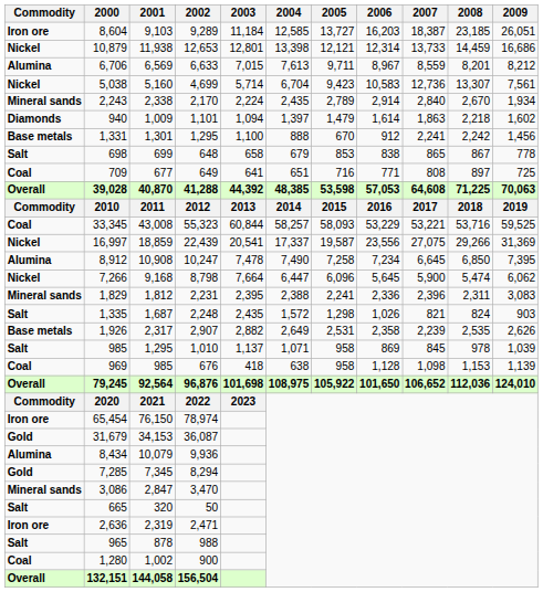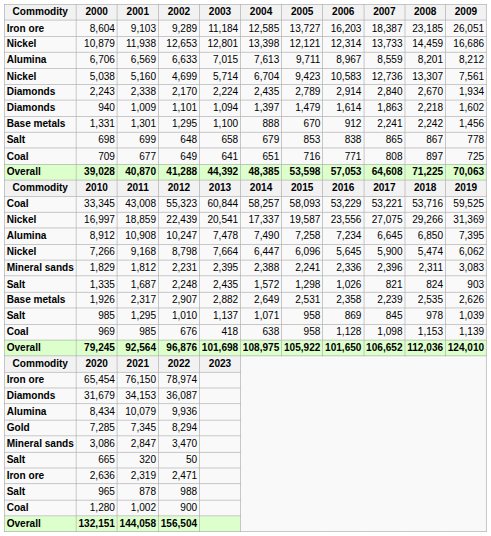 <table class="wikitable">
 <tr>
 <th>Commodity</th>
 <th>2000</th>
 <th>2001</th>
 <th>2002</th>
 <th>2003</th>
 <th>2004</th>
 <th>2005</th>
 <th>2006</th>
 <th>2007</th>
 <th>2008</th>
 <th>2009</th>
 </tr>
 <tr style="text-align:right;">
 <td align="left"><strong>Iron ore</strong></td>
 <td>8,604</td>
 <td>9,103</td>
 <td>9,289</td>
 <td>11,184</td>
 <td>12,585</td>
 <td>13,727</td>
 <td>16,203</td>
 <td>18,387</td>
 <td>23,185</td>
 <td>26,051</td>
 </tr>
 <tr style="text-align:right;">
 <td align="left"><strong>Nickel</strong></td>
 <td>10,879</td>
 <td>11,938</td>
 <td>12,653</td>
 <td>12,801</td>
 <td>13,398</td>
 <td>12,121</td>
 <td>12,314</td>
 <td>13,733</td>
 <td>14,459</td>
 <td>16,686</td>
 </tr>
 <tr style="text-align:right;">
 <td align="left"><strong>Alumina</strong></td>
 <td>6,706</td>
 <td>6,569</td>
 <td>6,633</td>
 <td>7,015</td>
 <td>7,613</td>
 <td>9,711</td>
 <td>8,967</td>
 <td>8,559</td>
 <td>8,201</td>
 <td>8,212</td>
 </tr>
 <tr style="text-align:right;">
 <td align="left"><strong>Nickel</strong></td>
 <td>5,038</td>
 <td>5,160</td>
 <td>4,699</td>
 <td>5,714</td>
 <td>6,704</td>
 <td>9,423</td>
 <td>10,583</td>
 <td>12,736</td>
 <td>13,307</td>
 <td>7,561</td>
 </tr>
 <tr style="text-align:right;">
-<td align="left"><strong>Mineral sands</strong></td>
+<td align="left"><strong>Diamonds</strong></td>
 <td>2,243</td>
 <td>2,338</td>
 <td>2,170</td>
 <td>2,224</td>
 <td>2,435</td>
 <td>2,789</td>
 <td>2,914</td>
 <td>2,840</td>
 <td>2,670</td>
 <td>1,934</td>
 </tr>
 <tr style="text-align:right;">
 <td align="left"><strong>Diamonds</strong></td>
 <td>940</td>
 <td>1,009</td>
 <td>1,101</td>
 <td>1,094</td>
 <td>1,397</td>
 <td>1,479</td>
 <td>1,614</td>
 <td>1,863</td>
 <td>2,218</td>
 <td>1,602</td>
 </tr>
 <tr style="text-align:right;">
 <td align="left"><strong>Base metals</strong></td>
 <td>1,331</td>
 <td>1,301</td>
 <td>1,295</td>
 <td>1,100</td>
 <td>888</td>
 <td>670</td>
 <td>912</td>
 <td>2,241</td>
 <td>2,242</td>
 <td>1,456</td>
 </tr>
 <tr style="text-align:right;">
 <td align="left"><strong>Salt</strong></td>
 <td>698</td>
 <td>699</td>
 <td>648</td>
 <td>658</td>
 <td>679</td>
 <td>853</td>
 <td>838</td>
 <td>865</td>
 <td>867</td>
 <td>778</td>
 </tr>
 <tr style="text-align:right;">
 <td align="left"><strong>Coal</strong></td>
 <td>709</td>
 <td>677</td>
 <td>649</td>
 <td>641</td>
 <td>651</td>
 <td>716</td>
 <td>771</td>
 <td>808</td>
 <td>897</td>
 <td>725</td>
 </tr>
 <tr style="text-align:right; background:#ddffcc;">
 <td align="left"><strong>Overall</strong></td>
 <td><strong>39,028</strong></td>
 <td><strong>40,870</strong></td>
 <td><strong>41,288</strong></td>
 <td><strong>44,392</strong></td>
 <td><strong>48,385</strong></td>
 <td><strong>53,598</strong></td>
 <td><strong>57,053</strong></td>
 <td><strong>64,608</strong></td>
 <td><strong>71,225</strong></td>
 <td><strong>70,063</strong></td>
 </tr>
 <tr>
 <th>Commodity</th>
 <th>2010</th>
 <th>2011</th>
 <th>2012</th>
 <th>2013</th>
 <th>2014</th>
 <th>2015</th>
 <th>2016</th>
 <th>2017</th>
 <th>2018</th>
 <th>2019</th>
 </tr>
 <tr style="text-align:right;">
 <td align="left"><strong>Coal</strong></td>
 <td>33,345</td>
 <td>43,008</td>
 <td>55,323</td>
 <td>60,844</td>
 <td>58,257</td>
 <td>58,093</td>
 <td>53,229</td>
 <td>53,221</td>
 <td>53,716</td>
 <td>59,525</td>
 </tr>
 <tr style="text-align:right;">
 <td align="left"><strong>Nickel</strong></td>
 <td>16,997</td>
 <td>18,859</td>
 <td>22,439</td>
 <td>20,541</td>
 <td>17,337</td>
 <td>19,587</td>
 <td>23,556</td>
 <td>27,075</td>
 <td>29,266</td>
 <td>31,369</td>
 </tr>
 <tr style="text-align:right;">
 <td align="left"><strong>Alumina</strong></td>
 <td>8,912</td>
 <td>10,908</td>
 <td>10,247</td>
 <td>7,478</td>
 <td>7,490</td>
 <td>7,258</td>
 <td>7,234</td>
 <td>6,645</td>
 <td>6,850</td>
 <td>7,395</td>
 </tr>
 <tr style="text-align:right;">
 <td align="left"><strong>Nickel</strong></td>
 <td>7,266</td>
 <td>9,168</td>
 <td>8,798</td>
 <td>7,664</td>
 <td>6,447</td>
 <td>6,096</td>
 <td>5,645</td>
 <td>5,900</td>
 <td>5,474</td>
 <td>6,062</td>
 </tr>
 <tr style="text-align:right;">
 <td align="left"><strong>Mineral sands</strong></td>
 <td>1,829</td>
 <td>1,812</td>
 <td>2,231</td>
 <td>2,395</td>
 <td>2,388</td>
 <td>2,241</td>
 <td>2,336</td>
 <td>2,396</td>
 <td>2,311</td>
 <td>3,083</td>
 </tr>
 <tr style="text-align:right;">
 <td align="left"><strong>Salt</strong></td>
 <td>1,335</td>
 <td>1,687</td>
 <td>2,248</td>
 <td>2,435</td>
 <td>1,572</td>
 <td>1,298</td>
 <td>1,026</td>
 <td>821</td>
 <td>824</td>
 <td>903</td>
 </tr>
 <tr style="text-align:right;">
 <td align="left"><strong>Base metals</strong></td>
 <td>1,926</td>
 <td>2,317</td>
 <td>2,907</td>
 <td>2,882</td>
 <td>2,649</td>
 <td>2,531</td>
 <td>2,358</td>
 <td>2,239</td>
 <td>2,535</td>
 <td>2,626</td>
 </tr>
 <tr style="text-align:right;">
 <td align="left"><strong>Salt</strong></td>
 <td>985</td>
 <td>1,295</td>
 <td>1,010</td>
 <td>1,137</td>
 <td>1,071</td>
 <td>958</td>
 <td>869</td>
 <td>845</td>
 <td>978</td>
 <td>1,039</td>
 </tr>
 <tr style="text-align:right;">
 <td align="left"><strong>Coal</strong></td>
 <td>969</td>
 <td>985</td>
 <td>676</td>
 <td>418</td>
 <td>638</td>
 <td>958</td>
 <td>1,128</td>
 <td>1,098</td>
 <td>1,153</td>
 <td>1,139</td>
 </tr>
 <tr style="text-align:right; background:#ddffcc;">
 <td align="left"><strong>Overall</strong></td>
 <td><strong>79,245</strong></td>
 <td><strong>92,564</strong></td>
 <td><strong>96,876</strong></td>
 <td><strong>101,698</strong></td>
 <td><strong>108,975</strong></td>
 <td><strong>105,922</strong></td>
 <td><strong>101,650</strong></td>
 <td><strong>106,652</strong></td>
 <td><strong>112,036</strong></td>
 <td><strong>124,010</strong></td>
 </tr>
 <tr>
 <th>Commodity</th>
 <th>2020</th>
 <th>2021</th>
 <th>2022</th>
 <th>2023</th>
 </tr>
 <tr style="text-align:right;">
 <td align="left"><strong>Iron ore</strong></td>
 <td>65,454</td>
 <td>76,150</td>
 <td>78,974</td>
 <td></td>
 </tr>
 <tr style="text-align:right;">
-<td align="left"><strong>Gold</strong></td>
+<td align="left"><strong>Diamonds</strong></td>
 <td>31,679</td>
 <td>34,153</td>
 <td>36,087</td>
 <td></td>
 </tr>
 <tr style="text-align:right;">
 <td align="left"><strong>Alumina</strong></td>
 <td>8,434</td>
 <td>10,079</td>
 <td>9,936</td>
 <td></td>
 </tr>
 <tr style="text-align:right;">
 <td align="left"><strong>Gold</strong></td>
 <td>7,285</td>
 <td>7,345</td>
 <td>8,294</td>
 <td></td>
 </tr>
 <tr style="text-align:right;">
 <td align="left"><strong>Mineral sands</strong></td>
 <td>3,086</td>
 <td>2,847</td>
 <td>3,470</td>
 <td></td>
 </tr>
 <tr style="text-align:right;">
 <td align="left"><strong>Salt</strong></td>
 <td>665</td>
 <td>320</td>
 <td>50</td>
 <td></td>
 </tr>
 <tr style="text-align:right;">
 <td align="left"><strong>Iron ore</strong></td>
 <td>2,636</td>
 <td>2,319</td>
 <td>2,471</td>
 <td></td>
 </tr>
 <tr style="text-align:right;">
 <td align="left"><strong>Salt</strong></td>
 <td>965</td>
 <td>878</td>
 <td>988</td>
 <td></td>
 </tr>
 <tr style="text-align:right;">
 <td align="left"><strong>Coal</strong></td>
 <td>1,280</td>
 <td>1,002</td>
 <td>900</td>
 <td></td>
 </tr>
 <tr style="text-align:right; background:#ddffcc;">
 <td align="left"><strong>Overall</strong></td>
 <td><strong>132,151</strong></td>
 <td><strong>144,058</strong></td>
 <td><strong>156,504</strong></td>
 <td></td>
 </tr>
 </table>
